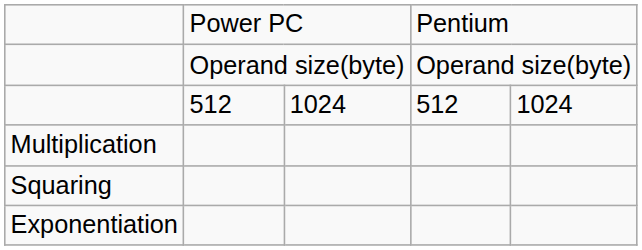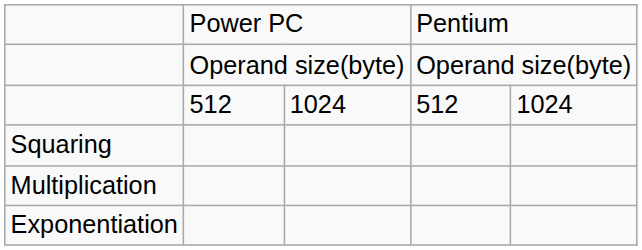 <table class="wikitable">
 <tr>
 <td></td>
 <td colspan="2">Power PC</td>
 <td colspan="2">Pentium</td>
 </tr>
 <tr>
 <td></td>
 <td colspan="2">Operand size(byte)</td>
 <td colspan="2">Operand size(byte)</td>
 </tr>
 <tr>
 <td></td>
 <td>512</td>
 <td>1024</td>
 <td>512</td>
 <td>1024</td>
 </tr>
 <tr>
-<td>Multiplication</td>
+<td>Squaring</td>
 <td></td>
 <td></td>
 <td></td>
 <td></td>
 </tr>
 <tr>
-<td>Squaring</td>
+<td>Multiplication</td>
 <td></td>
 <td></td>
 <td></td>
 <td></td>
 </tr>
 <tr>
 <td>Exponentiation</td>
 <td></td>
 <td></td>
 <td></td>
 <td></td>
 </tr>
 </table>
